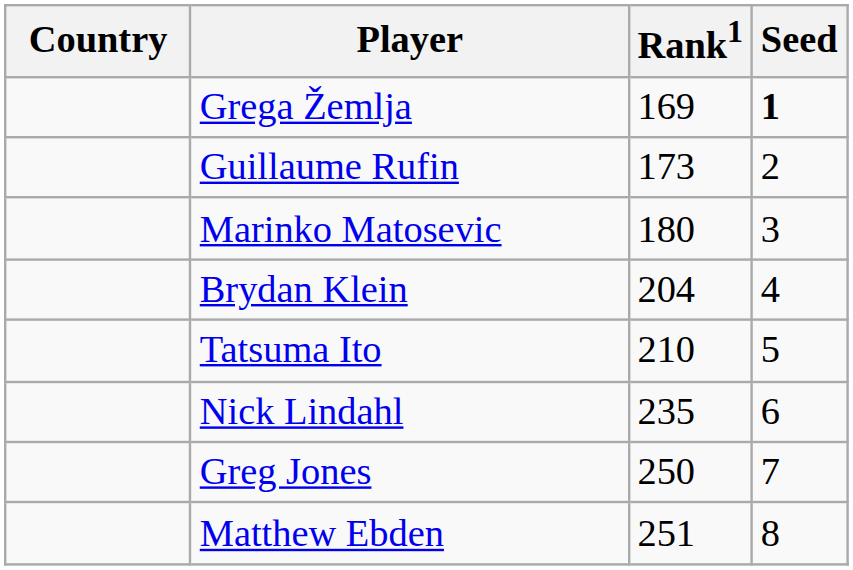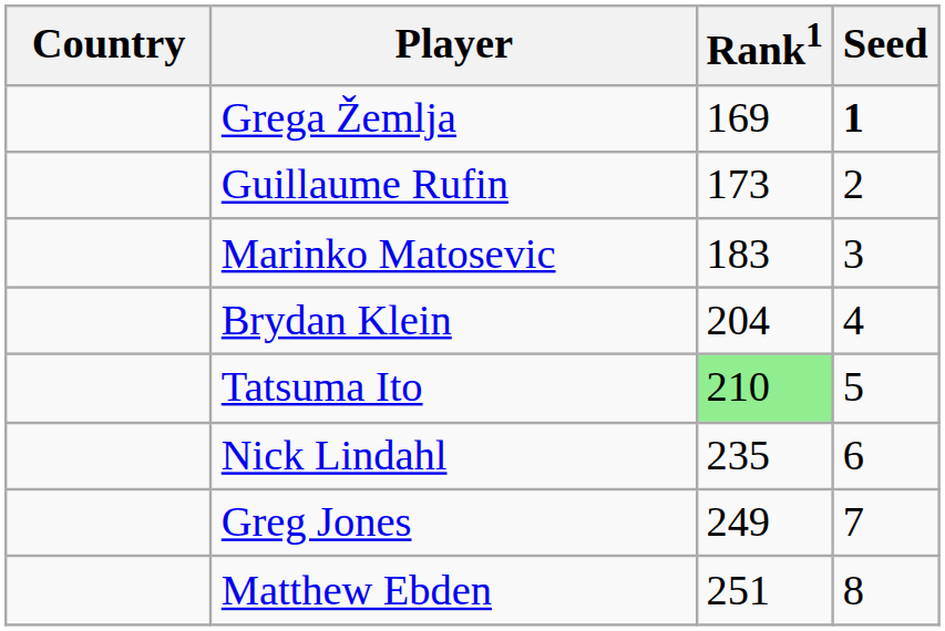 <table class="sortable wikitable">
 <tr>
 <th width="70">Country</th>
 <th width="175">Player</th>
 <th>Rank<sup>1</sup></th>
 <th>Seed</th>
 </tr>
 <tr>
 <td></td>
 <td><a href='#'>Grega Žemlja</a></td>
 <td>169</td>
 <td><strong>1</strong></td>
 </tr>
 <tr>
 <td></td>
 <td><a href='#'>Guillaume Rufin</a></td>
 <td>173</td>
 <td>2</td>
 </tr>
 <tr>
 <td></td>
 <td><a href='#'>Marinko Matosevic</a></td>
-<td>180</td>
+<td>183</td>
 <td>3</td>
 </tr>
 <tr>
 <td></td>
 <td><a href='#'>Brydan Klein</a></td>
 <td>204</td>
 <td>4</td>
 </tr>
 <tr>
 <td></td>
 <td><a href='#'>Tatsuma Ito</a></td>
-<td>210</td>
+<td style="background: lightgreen;">210</td>
 <td>5</td>
 </tr>
 <tr>
 <td></td>
 <td><a href='#'>Nick Lindahl</a></td>
 <td>235</td>
 <td>6</td>
 </tr>
 <tr>
 <td></td>
 <td><a href='#'>Greg Jones</a></td>
-<td>250</td>
+<td>249</td>
 <td>7</td>
 </tr>
 <tr>
 <td></td>
 <td><a href='#'>Matthew Ebden</a></td>
 <td>251</td>
 <td>8</td>
 </tr>
 </table>
